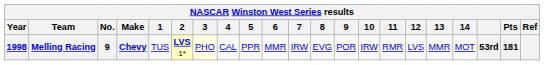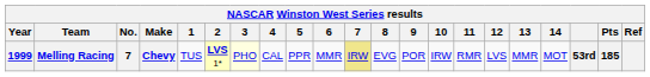 <table class="wikitable" style="text-align:center; font-size:75%">
 <tr>
 <th colspan=27><a href='#'>NASCAR</a> <a href='#'>Winston West Series</a> results</th>
 </tr>
 <tr>
 <th>Year</th>
 <th>Team</th>
 <th>No.</th>
 <th>Make</th>
 <th>1</th>
 <th>2</th>
 <th>3</th>
 <th>4</th>
 <th>5</th>
 <th>6</th>
 <th>7</th>
 <th>8</th>
 <th>9</th>
 <th>10</th>
 <th>11</th>
 <th>12</th>
 <th>13</th>
 <th>14</th>
 <th></th>
 <th>Pts</th>
 <th>Ref</th>
 </tr>
 <tr>
-<th><a href='#'>1998</a></th>
+<th><a href='#'>1999</a></th>
 <th nowrap><a href='#'>Melling Racing</a></th>
-<th>9</th>
+<th>7</th>
 <th><a href='#'>Chevy</a></th>
 <td><a href='#'>TUS</a></td>
 <td style="background:#FFFFBF;"><strong><a href='#'>LVS</a></strong> <br><small>1*</small></td>
 <td style="background: lightyellow;"><a href='#'>PHO</a></td>
 <td><a href='#'>CAL</a></td>
 <td><a href='#'>PPR</a></td>
 <td><a href='#'>MMR</a></td>
-<td><a href='#'>IRW</a></td>
+<td style="background: khaki;"><a href='#'>IRW</a></td>
 <td><a href='#'>EVG</a></td>
 <td><a href='#'>POR</a></td>
 <td><a href='#'>IRW</a></td>
 <td><a href='#'>RMR</a></td>
 <td><a href='#'>LVS</a></td>
 <td><a href='#'>MMR</a></td>
 <td><a href='#'>MOT</a></td>
 <th>53rd</th>
-<th>181</th>
+<th>185</th>
 <th></th>
 </tr>
 </table>
